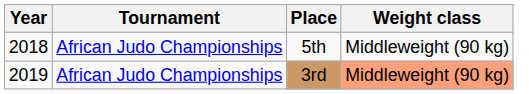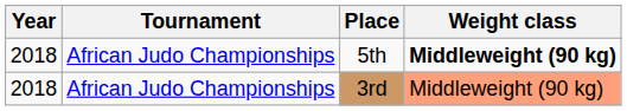 <table class=wikitable>
 <tr>
 <th>Year</th>
 <th>Tournament</th>
 <th>Place</th>
 <th>Weight class</th>
 </tr>
 <tr>
 <td>2018</td>
 <td><a href='#'>African Judo Championships</a></td>
 <td align="center">5th</td>
-<td>Middleweight (90 kg)</td>
+<td><strong>Middleweight (90 kg)</strong></td>
 </tr>
 <tr>
-<td>2019</td>
+<td>2018</td>
 <td><a href='#'>African Judo Championships</a></td>
 <td bgcolor="cc9966" align="center">3rd</td>
 <td style="background: lightsalmon;">Middleweight (90 kg)</td>
 </tr>
 </table>
